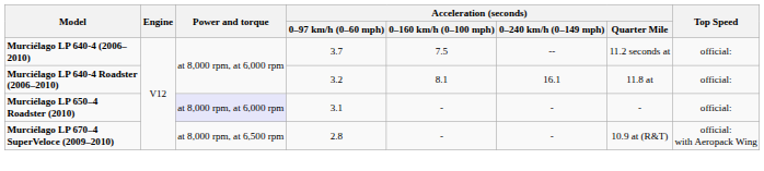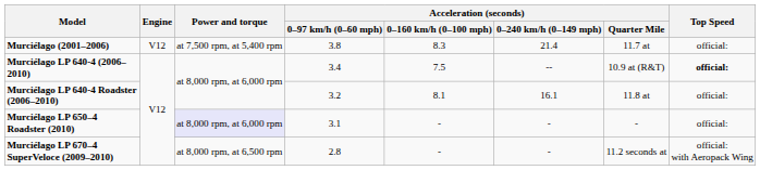 <table class="wikitable" style="font-size:95%; text-align:center;">
 <tr>
 <th rowspan="2" style="width:200px;">Model</th>
 <th rowspan=2>Engine</th>
 <th rowspan=2>Power and torque</th>
 <th colspan=4>Acceleration (seconds)</th>
 <th rowspan=2>Top Speed</th>
 </tr>
 <tr>
 <th>0–97 km/h (0–60 mph)</th>
 <th>0–160 km/h (0–100 mph)</th>
 <th>0–240 km/h (0–149 mph)</th>
 <th>Quarter Mile</th>
 </tr>
 <tr>
+<td align=left><strong>Murciélago (2001–2006)</strong></td>
+<td> V12</td>
+<td> at 7,500 rpm,  at 5,400 rpm</td>
+<td>3.8</td>
+<td>8.3</td>
+<td>21.4</td>
+<td>11.7 at </td>
+<td>official: </td>
+</tr>
+<tr>
 <td align=left><strong>Murciélago LP 640-4 (2006–2010)</strong></td>
 <td rowspan=4> V12</td>
 <td rowspan=2> at 8,000 rpm,  at 6,000 rpm</td>
-<td>3.7</td>
+<td>3.4</td>
 <td>7.5</td>
 <td>--</td>
-<td>11.2 seconds at </td>
-<td>official: </td>
+<td>10.9 at  (R&T)</td>
+<td><strong>official: </strong></td>
 </tr>
 <tr>
 <td align=left><strong>Murciélago LP 640-4 Roadster (2006–2010)</strong></td>
 <td>3.2</td>
 <td>8.1</td>
 <td>16.1</td>
 <td>11.8 at </td>
 <td>official: </td>
 </tr>
 <tr>
 <td align=left><strong>Murciélago LP 650–4 Roadster (2010)</strong></td>
 <td style="background: lavender;"> at 8,000 rpm,  at  6,000 rpm</td>
 <td>3.1</td>
 <td>-</td>
 <td>-</td>
 <td>-</td>
 <td>official: </td>
 </tr>
 <tr>
 <td align=left><strong>Murciélago LP 670–4 SuperVeloce (2009–2010)</strong></td>
 <td> at 8,000 rpm,  at 6,500 rpm</td>
 <td>2.8</td>
 <td>-</td>
 <td>-</td>
-<td>10.9 at  (R&T)</td>
+<td>11.2 seconds at </td>
 <td>official: <br> with Aeropack Wing</td>
 </tr>
 </table>
